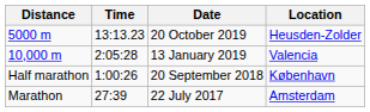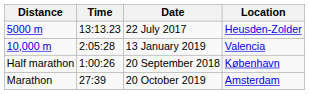 <table class="wikitable">
 <tr>
 <th>Distance</th>
 <th>Time</th>
 <th>Date</th>
 <th>Location</th>
 </tr>
 <tr>
 <td><a href='#'>5000 m</a></td>
 <td>13:13.23</td>
-<td>20 October 2019</td>
+<td>22 July 2017</td>
 <td><a href='#'>Heusden-Zolder</a></td>
 </tr>
 <tr>
 <td><a href='#'>10,000 m</a></td>
 <td>2:05:28</td>
 <td>13 January 2019</td>
 <td><a href='#'>Valencia</a></td>
 </tr>
 <tr>
 <td>Half marathon</td>
 <td>1:00:26</td>
 <td>20 September 2018</td>
 <td><a href='#'>København</a></td>
 </tr>
 <tr>
 <td>Marathon</td>
 <td>27:39</td>
-<td>22 July 2017</td>
+<td>20 October 2019</td>
 <td><a href='#'>Amsterdam</a></td>
 </tr>
 </table>
